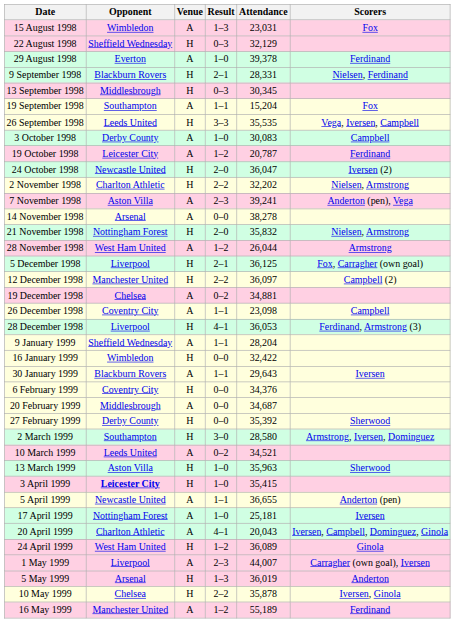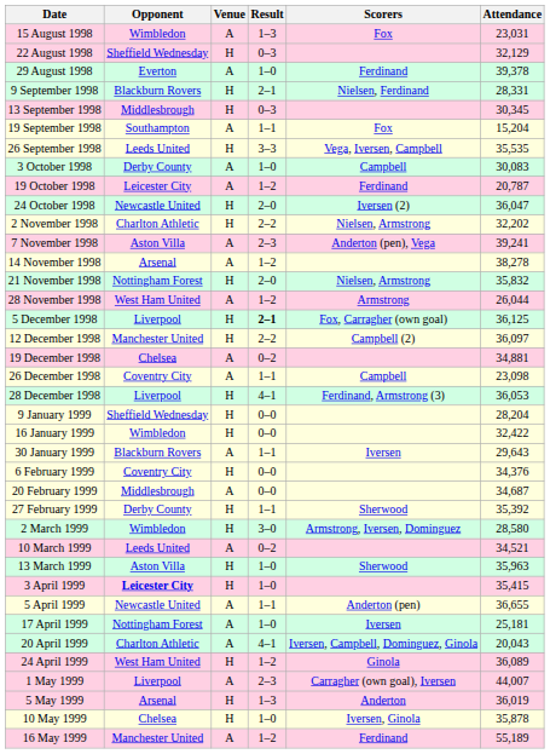 <table class="wikitable sortable" style="text-align:center;">
 <tr>
 <th>Date</th>
 <th>Opponent</th>
 <th>Venue</th>
 <th>Result</th>
+<th>Scorers</th>
 <th>Attendance</th>
-<th>Scorers</th>
 </tr>
 <tr style="background:#ffd0e3;">
 <td>15 August 1998</td>
 <td><a href='#'>Wimbledon</a></td>
 <td>A</td>
 <td>1–3</td>
+<td><a href='#'>Fox</a></td>
 <td>23,031</td>
-<td><a href='#'>Fox</a></td>
 </tr>
 <tr style="background:#ffd0e3;">
 <td>22 August 1998</td>
 <td><a href='#'>Sheffield Wednesday</a></td>
 <td>H</td>
 <td>0–3</td>
+<td></td>
 <td>32,129</td>
-<td></td>
 </tr>
 <tr style="background:#d0ffe3;">
 <td>29 August 1998</td>
 <td><a href='#'>Everton</a></td>
 <td>A</td>
 <td>1–0</td>
+<td><a href='#'>Ferdinand</a></td>
 <td>39,378</td>
-<td><a href='#'>Ferdinand</a></td>
 </tr>
 <tr style="background:#d0ffe3;">
 <td>9 September 1998</td>
 <td><a href='#'>Blackburn Rovers</a></td>
 <td>H</td>
 <td>2–1</td>
+<td><a href='#'>Nielsen</a>, <a href='#'>Ferdinand</a></td>
 <td>28,331</td>
-<td><a href='#'>Nielsen</a>, <a href='#'>Ferdinand</a></td>
 </tr>
 <tr style="background:#ffd0e3;">
 <td>13 September 1998</td>
 <td><a href='#'>Middlesbrough</a></td>
 <td>H</td>
 <td>0–3</td>
+<td></td>
 <td>30,345</td>
-<td></td>
 </tr>
 <tr style="background:#ffd;">
 <td>19 September 1998</td>
 <td><a href='#'>Southampton</a></td>
 <td>A</td>
 <td>1–1</td>
+<td><a href='#'>Fox</a></td>
 <td>15,204</td>
-<td><a href='#'>Fox</a></td>
 </tr>
 <tr style="background:#ffd;">
 <td>26 September 1998</td>
 <td><a href='#'>Leeds United</a></td>
 <td>H</td>
 <td>3–3</td>
+<td><a href='#'>Vega</a>, <a href='#'>Iversen</a>, <a href='#'>Campbell</a></td>
 <td>35,535</td>
-<td><a href='#'>Vega</a>, <a href='#'>Iversen</a>, <a href='#'>Campbell</a></td>
 </tr>
 <tr style="background:#d0ffe3;">
 <td>3 October 1998</td>
 <td><a href='#'>Derby County</a></td>
 <td>A</td>
 <td>1–0</td>
+<td><a href='#'>Campbell</a></td>
 <td>30,083</td>
-<td><a href='#'>Campbell</a></td>
 </tr>
 <tr style="background:#ffd0e3;">
 <td>19 October 1998</td>
 <td><a href='#'>Leicester City</a></td>
 <td>A</td>
 <td>1–2</td>
+<td><a href='#'>Ferdinand</a></td>
 <td>20,787</td>
-<td><a href='#'>Ferdinand</a></td>
 </tr>
 <tr style="background:#d0ffe3;">
 <td>24 October 1998</td>
 <td><a href='#'>Newcastle United</a></td>
 <td>H</td>
 <td>2–0</td>
+<td><a href='#'>Iversen</a> (2)</td>
 <td>36,047</td>
-<td><a href='#'>Iversen</a> (2)</td>
 </tr>
 <tr style="background:#ffd;">
 <td>2 November 1998</td>
 <td><a href='#'>Charlton Athletic</a></td>
 <td>H</td>
 <td>2–2</td>
+<td><a href='#'>Nielsen</a>, <a href='#'>Armstrong</a></td>
 <td>32,202</td>
-<td><a href='#'>Nielsen</a>, <a href='#'>Armstrong</a></td>
 </tr>
 <tr style="background:#ffd0e3;">
 <td>7 November 1998</td>
 <td><a href='#'>Aston Villa</a></td>
 <td>A</td>
 <td>2–3</td>
+<td><a href='#'>Anderton</a> (pen), <a href='#'>Vega</a></td>
 <td>39,241</td>
-<td><a href='#'>Anderton</a> (pen), <a href='#'>Vega</a></td>
 </tr>
 <tr style="background:#ffd;">
 <td>14 November 1998</td>
 <td><a href='#'>Arsenal</a></td>
 <td>A</td>
-<td>0–0</td>
+<td>1–2</td>
+<td></td>
 <td>38,278</td>
-<td></td>
 </tr>
 <tr style="background:#d0ffe3;">
 <td>21 November 1998</td>
 <td><a href='#'>Nottingham Forest</a></td>
 <td>H</td>
 <td>2–0</td>
+<td><a href='#'>Nielsen</a>, <a href='#'>Armstrong</a></td>
 <td>35,832</td>
-<td><a href='#'>Nielsen</a>, <a href='#'>Armstrong</a></td>
 </tr>
 <tr style="background:#ffd0e3;">
 <td>28 November 1998</td>
 <td><a href='#'>West Ham United</a></td>
 <td>A</td>
 <td>1–2</td>
+<td><a href='#'>Armstrong</a></td>
 <td>26,044</td>
-<td><a href='#'>Armstrong</a></td>
 </tr>
 <tr style="background:#d0ffe3;">
 <td>5 December 1998</td>
 <td><a href='#'>Liverpool</a></td>
 <td>H</td>
-<td>2–1</td>
+<td><strong>2–1</strong></td>
+<td><a href='#'>Fox</a>, <a href='#'>Carragher</a> (own goal)</td>
 <td>36,125</td>
-<td><a href='#'>Fox</a>, <a href='#'>Carragher</a> (own goal)</td>
 </tr>
 <tr style="background:#ffd;">
 <td>12 December 1998</td>
 <td><a href='#'>Manchester United</a></td>
 <td>H</td>
 <td>2–2</td>
+<td><a href='#'>Campbell</a> (2)</td>
 <td>36,097</td>
-<td><a href='#'>Campbell</a> (2)</td>
 </tr>
 <tr style="background:#ffd0e3;">
 <td>19 December 1998</td>
 <td><a href='#'>Chelsea</a></td>
 <td>A</td>
 <td>0–2</td>
+<td></td>
 <td>34,881</td>
-<td></td>
 </tr>
 <tr style="background:#ffd;">
 <td>26 December 1998</td>
 <td><a href='#'>Coventry City</a></td>
 <td>A</td>
 <td>1–1</td>
+<td><a href='#'>Campbell</a></td>
 <td>23,098</td>
-<td><a href='#'>Campbell</a></td>
 </tr>
 <tr style="background:#d0ffe3;">
 <td>28 December 1998</td>
 <td><a href='#'>Liverpool</a></td>
 <td>H</td>
 <td>4–1</td>
+<td><a href='#'>Ferdinand</a>, <a href='#'>Armstrong</a> (3)</td>
 <td>36,053</td>
-<td><a href='#'>Ferdinand</a>, <a href='#'>Armstrong</a> (3)</td>
 </tr>
 <tr style="background:#ffd;">
 <td>9 January 1999</td>
 <td><a href='#'>Sheffield Wednesday</a></td>
-<td>A</td>
-<td>1–1</td>
+<td>H</td>
+<td>0–0</td>
+<td></td>
 <td>28,204</td>
-<td></td>
 </tr>
 <tr style="background:#ffd;">
 <td>16 January 1999</td>
 <td><a href='#'>Wimbledon</a></td>
 <td>H</td>
 <td>0–0</td>
+<td></td>
 <td>32,422</td>
-<td></td>
 </tr>
 <tr style="background:#ffd;">
 <td>30 January 1999</td>
 <td><a href='#'>Blackburn Rovers</a></td>
 <td>A</td>
 <td>1–1</td>
+<td><a href='#'>Iversen</a></td>
 <td>29,643</td>
-<td><a href='#'>Iversen</a></td>
 </tr>
 <tr style="background:#ffd;">
 <td>6 February 1999</td>
 <td><a href='#'>Coventry City</a></td>
 <td>H</td>
 <td>0–0</td>
+<td></td>
 <td>34,376</td>
-<td></td>
 </tr>
 <tr style="background:#ffd;">
 <td>20 February 1999</td>
 <td><a href='#'>Middlesbrough</a></td>
 <td>A</td>
 <td>0–0</td>
+<td></td>
 <td>34,687</td>
-<td></td>
 </tr>
 <tr style="background:#ffd;">
 <td>27 February 1999</td>
 <td><a href='#'>Derby County</a></td>
 <td>H</td>
-<td>0–0</td>
+<td>1–1</td>
+<td><a href='#'>Sherwood</a></td>
 <td>35,392</td>
-<td><a href='#'>Sherwood</a></td>
 </tr>
 <tr style="background:#d0ffe3;">
 <td>2 March 1999</td>
-<td><a href='#'>Southampton</a></td>
+<td><a href='#'>Wimbledon</a></td>
 <td>H</td>
 <td>3–0</td>
+<td><a href='#'>Armstrong</a>, <a href='#'>Iversen</a>, <a href='#'>Dominguez</a></td>
 <td>28,580</td>
-<td><a href='#'>Armstrong</a>, <a href='#'>Iversen</a>, <a href='#'>Dominguez</a></td>
 </tr>
 <tr style="background:#ffd0e3;">
 <td>10 March 1999</td>
 <td><a href='#'>Leeds United</a></td>
 <td>A</td>
 <td>0–2</td>
+<td></td>
 <td>34,521</td>
-<td></td>
 </tr>
 <tr style="background:#d0ffe3;">
 <td>13 March 1999</td>
 <td><a href='#'>Aston Villa</a></td>
 <td>H</td>
 <td>1–0</td>
+<td><a href='#'>Sherwood</a></td>
 <td>35,963</td>
-<td><a href='#'>Sherwood</a></td>
 </tr>
 <tr style="background:#ffd0e3;">
 <td>3 April 1999</td>
 <td><strong><a href='#'>Leicester City</a></strong></td>
 <td>H</td>
 <td>1–0</td>
+<td></td>
 <td>35,415</td>
-<td></td>
 </tr>
 <tr style="background:#ffd;">
 <td>5 April 1999</td>
 <td><a href='#'>Newcastle United</a></td>
 <td>A</td>
 <td>1–1</td>
+<td><a href='#'>Anderton</a> (pen)</td>
 <td>36,655</td>
-<td><a href='#'>Anderton</a> (pen)</td>
 </tr>
 <tr style="background:#d0ffe3;">
 <td>17 April 1999</td>
 <td><a href='#'>Nottingham Forest</a></td>
 <td>A</td>
 <td>1–0</td>
+<td><a href='#'>Iversen</a></td>
 <td>25,181</td>
-<td><a href='#'>Iversen</a></td>
 </tr>
 <tr style="background:#d0ffe3;">
 <td>20 April 1999</td>
 <td><a href='#'>Charlton Athletic</a></td>
 <td>A</td>
 <td>4–1</td>
+<td><a href='#'>Iversen</a>, <a href='#'>Campbell</a>, <a href='#'>Dominguez</a>, <a href='#'>Ginola</a></td>
 <td>20,043</td>
-<td><a href='#'>Iversen</a>, <a href='#'>Campbell</a>, <a href='#'>Dominguez</a>, <a href='#'>Ginola</a></td>
 </tr>
 <tr style="background:#ffd0e3;">
 <td>24 April 1999</td>
 <td><a href='#'>West Ham United</a></td>
 <td>H</td>
 <td>1–2</td>
+<td><a href='#'>Ginola</a></td>
 <td>36,089</td>
-<td><a href='#'>Ginola</a></td>
 </tr>
 <tr style="background:#ffd0e3;">
 <td>1 May 1999</td>
 <td><a href='#'>Liverpool</a></td>
 <td>A</td>
 <td>2–3</td>
+<td><a href='#'>Carragher</a> (own goal), <a href='#'>Iversen</a></td>
 <td>44,007</td>
-<td><a href='#'>Carragher</a> (own goal), <a href='#'>Iversen</a></td>
 </tr>
 <tr style="background:#ffd0e3;">
 <td>5 May 1999</td>
 <td><a href='#'>Arsenal</a></td>
 <td>H</td>
 <td>1–3</td>
+<td><a href='#'>Anderton</a></td>
 <td>36,019</td>
-<td><a href='#'>Anderton</a></td>
 </tr>
 <tr style="background:#ffd;">
 <td>10 May 1999</td>
 <td><a href='#'>Chelsea</a></td>
 <td>H</td>
-<td>2–2</td>
+<td>1–0</td>
+<td><a href='#'>Iversen</a>, <a href='#'>Ginola</a></td>
 <td>35,878</td>
-<td><a href='#'>Iversen</a>, <a href='#'>Ginola</a></td>
 </tr>
 <tr style="background:#ffd0e3;">
 <td>16 May 1999</td>
 <td><a href='#'>Manchester United</a></td>
 <td>A</td>
 <td>1–2</td>
+<td><a href='#'>Ferdinand</a></td>
 <td>55,189</td>
-<td><a href='#'>Ferdinand</a></td>
 </tr>
 </table>
